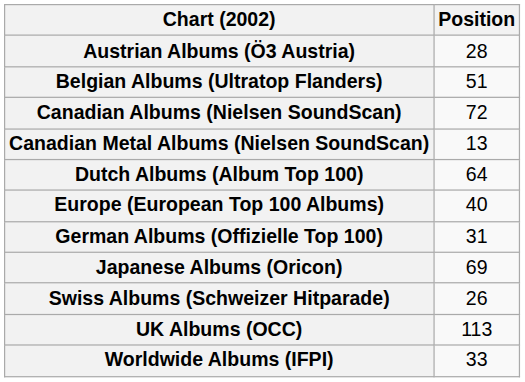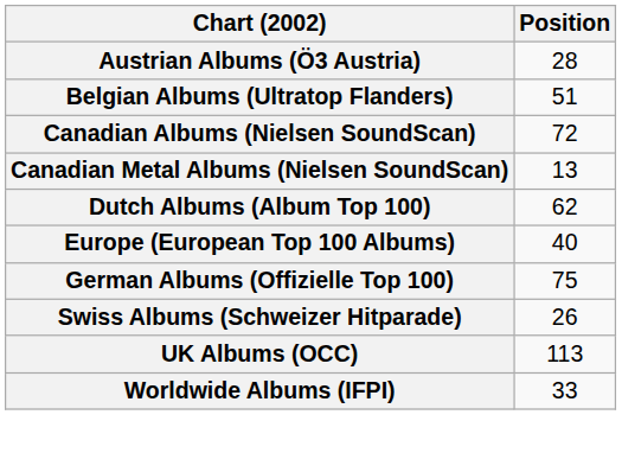 <table class="wikitable sortable plainrowheaders" style="text-align:center">
 <tr>
 <th scope="col">Chart (2002)</th>
 <th scope="col">Position</th>
 </tr>
 <tr>
 <th scope="row">Austrian Albums (Ö3 Austria)</th>
 <td>28</td>
 </tr>
 <tr>
 <th scope="row">Belgian Albums (Ultratop Flanders)</th>
 <td>51</td>
 </tr>
 <tr>
 <th scope="row">Canadian Albums (Nielsen SoundScan)</th>
 <td>72</td>
 </tr>
 <tr>
 <th scope="row">Canadian Metal Albums (Nielsen SoundScan)</th>
 <td>13</td>
 </tr>
 <tr>
 <th scope="row">Dutch Albums (Album Top 100)</th>
-<td>64</td>
+<td>62</td>
 </tr>
 <tr>
 <th scope="row">Europe (European Top 100 Albums)</th>
 <td>40</td>
 </tr>
 <tr>
 <th scope="row">German Albums (Offizielle Top 100)</th>
-<td>31</td>
-</tr>
-<tr>
-<th scope="row">Japanese Albums (Oricon)</th>
-<td>69</td>
+<td>75</td>
 </tr>
 <tr>
 <th scope="row">Swiss Albums (Schweizer Hitparade)</th>
 <td>26</td>
 </tr>
 <tr>
 <th scope="row">UK Albums (OCC)</th>
 <td>113</td>
 </tr>
 <tr>
 <th scope="row">Worldwide Albums (IFPI)</th>
 <td>33</td>
 </tr>
 </table>
